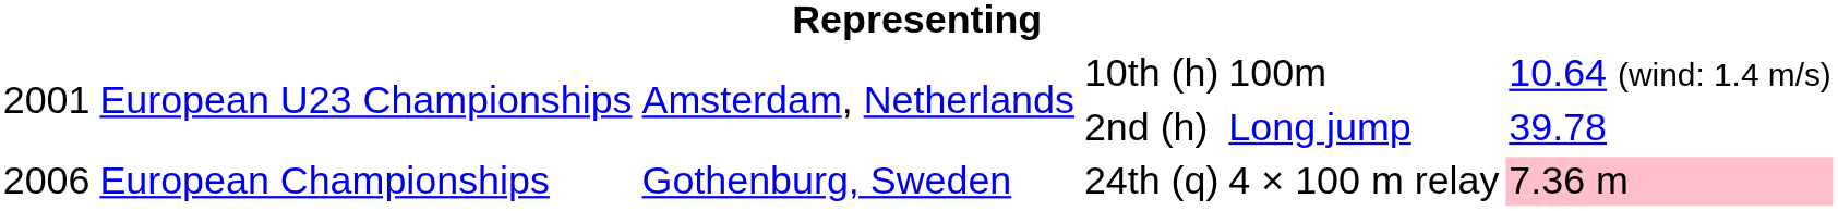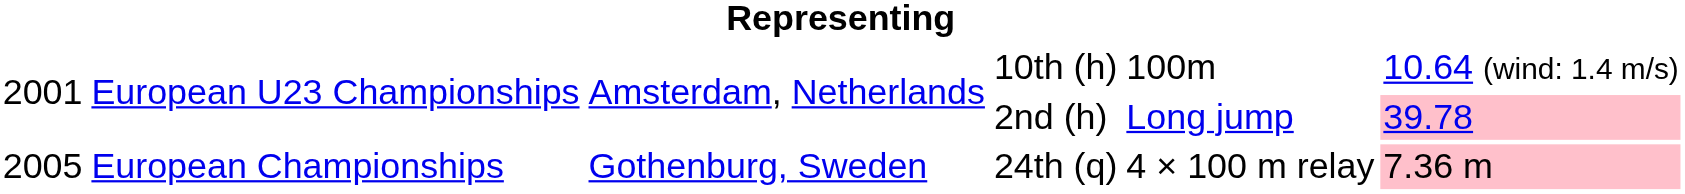 <table>
 <tr>
 <th colspan="6">Representing </th>
 </tr>
 <tr>
 <td rowspan=2>2001</td>
 <td rowspan=2><a href='#'>European U23 Championships</a></td>
 <td rowspan=2><a href='#'>Amsterdam</a>, <a href='#'>Netherlands</a></td>
 <td>10th (h)</td>
 <td>100m</td>
 <td><a href='#'>10.64</a> <small>(wind: 1.4 m/s)</small></td>
 </tr>
 <tr>
 <td>2nd (h)</td>
 <td><a href='#'>Long jump</a></td>
-<td><a href='#'>39.78</a></td>
+<td style="background: pink;"><a href='#'>39.78</a></td>
 </tr>
 <tr>
-<td>2006</td>
+<td>2005</td>
 <td><a href='#'>European Championships</a></td>
 <td><a href='#'>Gothenburg, Sweden</a></td>
 <td>24th (q)</td>
 <td>4 × 100 m relay</td>
 <td style="background: pink;">7.36 m</td>
 </tr>
 </table>
